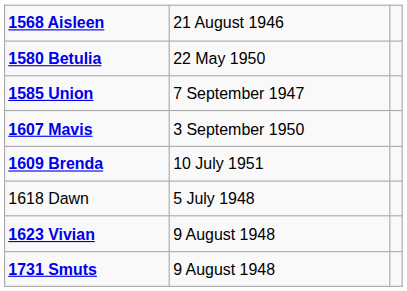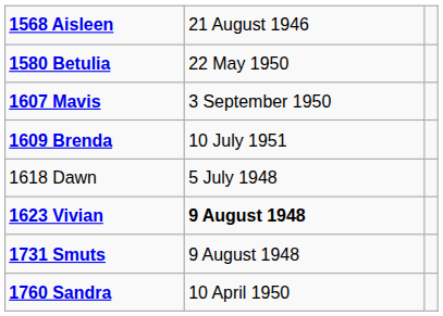 <table class="wikitable" style="font-size: 89%; float: left; width: 25em; margin-right: 1em; height: 252px;">
 <tr>
 <td><strong><a href='#'>1568 Aisleen</a></strong></td>
 <td>21 August 1946</td>
 <td></td>
 </tr>
 <tr>
 <td><strong><a href='#'>1580 Betulia</a></strong></td>
 <td>22 May 1950</td>
-<td></td>
-</tr>
-<tr>
-<td><strong><a href='#'>1585 Union</a></strong></td>
-<td>7 September 1947</td>
 <td></td>
 </tr>
 <tr>
 <td><strong><a href='#'>1607 Mavis</a></strong></td>
 <td>3 September 1950</td>
 <td></td>
 </tr>
 <tr>
 <td><strong><a href='#'>1609 Brenda</a></strong></td>
 <td>10 July 1951</td>
 <td></td>
 </tr>
 <tr>
 <td>1618 Dawn</td>
 <td>5 July 1948</td>
 <td></td>
 </tr>
 <tr>
 <td><strong><a href='#'>1623 Vivian</a></strong></td>
-<td>9 August 1948</td>
+<td><strong>9 August 1948</strong></td>
 <td></td>
 </tr>
 <tr>
 <td><strong><a href='#'>1731 Smuts</a></strong></td>
 <td>9 August 1948</td>
 <td></td>
 </tr>
+<tr>
+<td><strong><a href='#'>1760 Sandra</a></strong></td>
+<td>10 April 1950</td>
+<td></td>
+</tr>
 </table>
